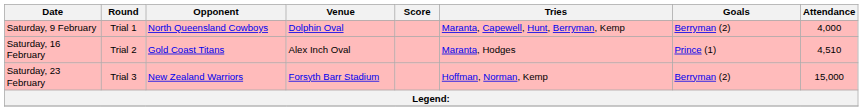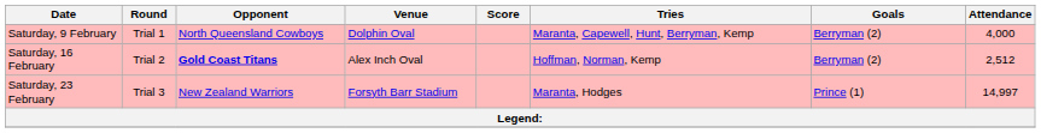 <table class="wikitable" style="font-size:75%;">
 <tr>
 <th width="115">Date</th>
 <th width="50">Round</th>
 <th width="170">Opponent</th>
 <th width="130">Venue</th>
 <th width="50">Score</th>
 <th width="285">Tries</th>
 <th width="155">Goals</th>
 <th width="60">Attendance</th>
 </tr>
 <tr bgcolor=#FFBBBB>
 <td>Saturday, 9 February</td>
 <td style="text-align:center;">Trial 1</td>
 <td> <a href='#'>North Queensland Cowboys</a></td>
 <td><a href='#'>Dolphin Oval</a></td>
 <td style="text-align:center;"></td>
 <td><a href='#'>Maranta</a>, <a href='#'>Capewell</a>, <a href='#'>Hunt</a>, <a href='#'>Berryman</a>, Kemp</td>
 <td><a href='#'>Berryman</a> (2)</td>
 <td style="text-align:center;">4,000</td>
 </tr>
 <tr bgcolor=#FFBBBB>
 <td>Saturday, 16 February</td>
 <td style="text-align:center;">Trial 2</td>
-<td> <a href='#'>Gold Coast Titans</a></td>
+<td><strong> <a href='#'>Gold Coast Titans</a></strong></td>
 <td>Alex Inch Oval</td>
 <td style="text-align:center;"></td>
-<td><a href='#'>Maranta</a>, Hodges</td>
-<td><a href='#'>Prince</a> (1)</td>
-<td style="text-align:center;">4,510</td>
+<td><a href='#'>Hoffman</a>, <a href='#'>Norman</a>, Kemp</td>
+<td><a href='#'>Berryman</a> (2)</td>
+<td style="text-align:center;">2,512</td>
 </tr>
 <tr bgcolor=#FFBBBB>
 <td>Saturday, 23 February</td>
 <td style="text-align:center;">Trial 3</td>
 <td> <a href='#'>New Zealand Warriors</a></td>
 <td><a href='#'>Forsyth Barr Stadium</a></td>
 <td style="text-align:center;"></td>
-<td><a href='#'>Hoffman</a>, <a href='#'>Norman</a>, Kemp</td>
-<td><a href='#'>Berryman</a> (2)</td>
-<td style="text-align:center;">15,000</td>
+<td><a href='#'>Maranta</a>, Hodges</td>
+<td><a href='#'>Prince</a> (1)</td>
+<td style="text-align:center;">14,997</td>
 </tr>
 <tr>
 <th colspan="11"><strong>Legend</strong>:   </th>
 </tr>
 <tr>
 </tr>
 </table>
